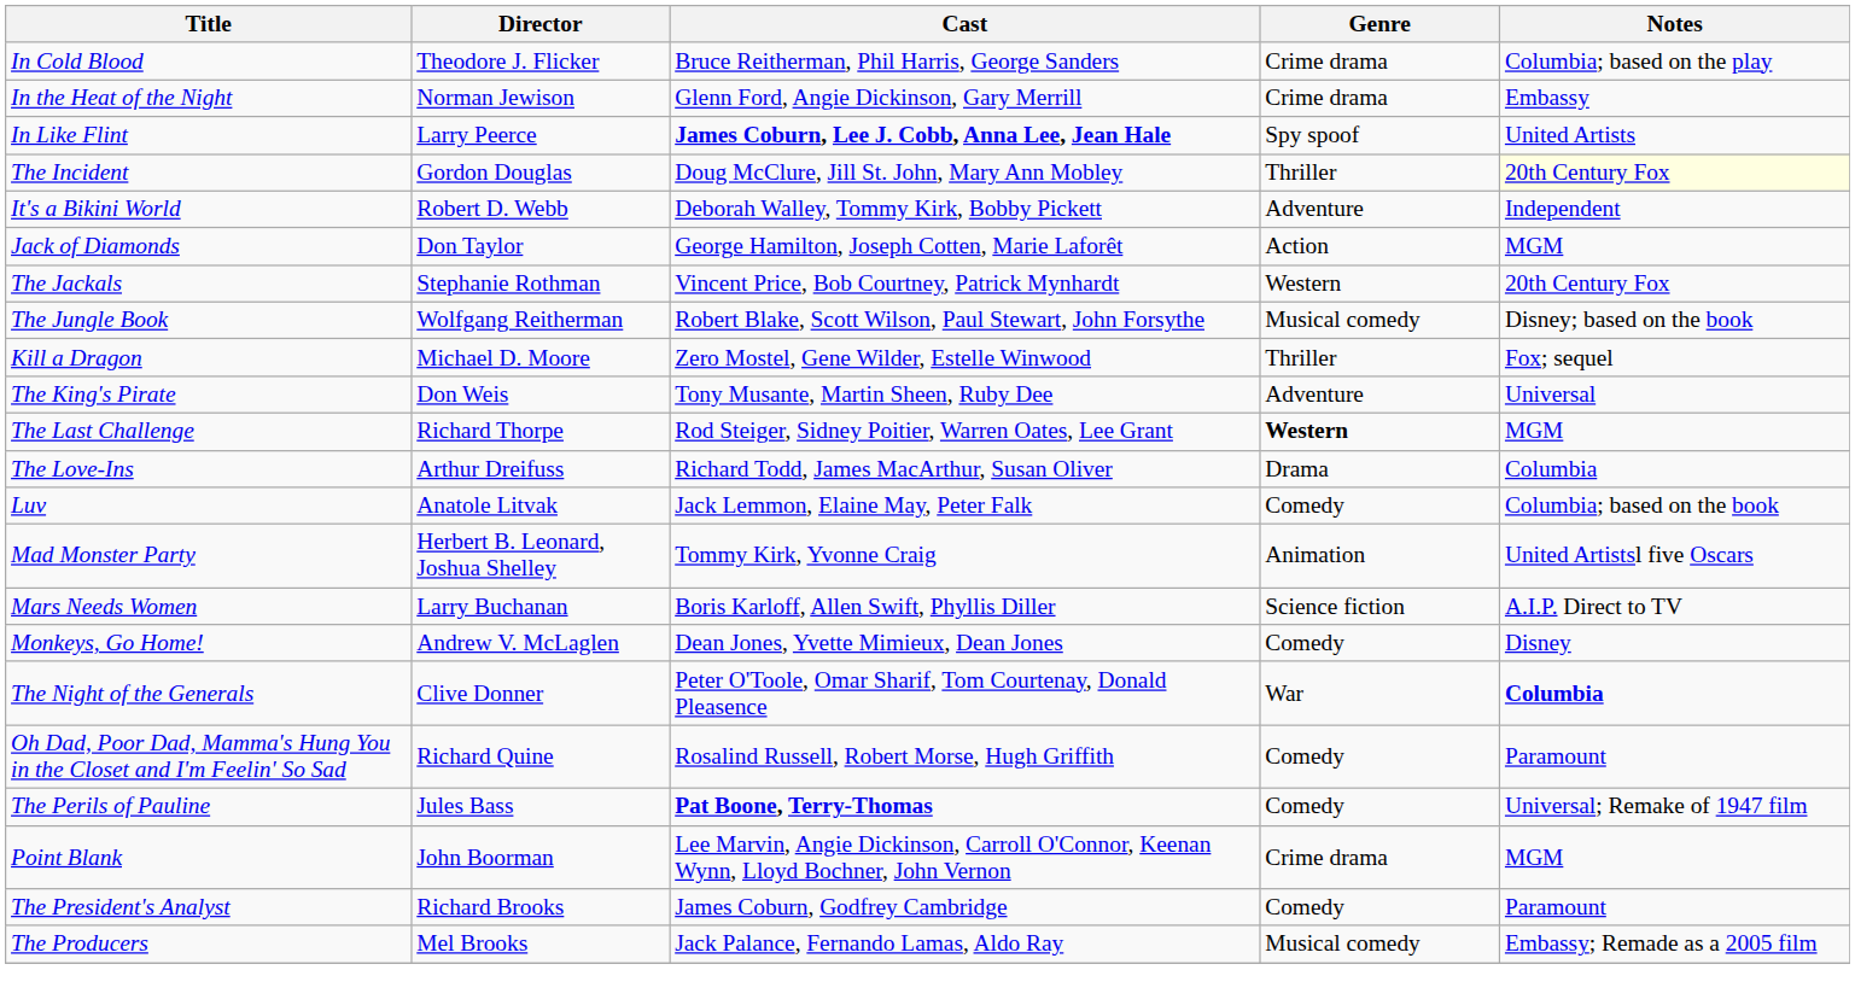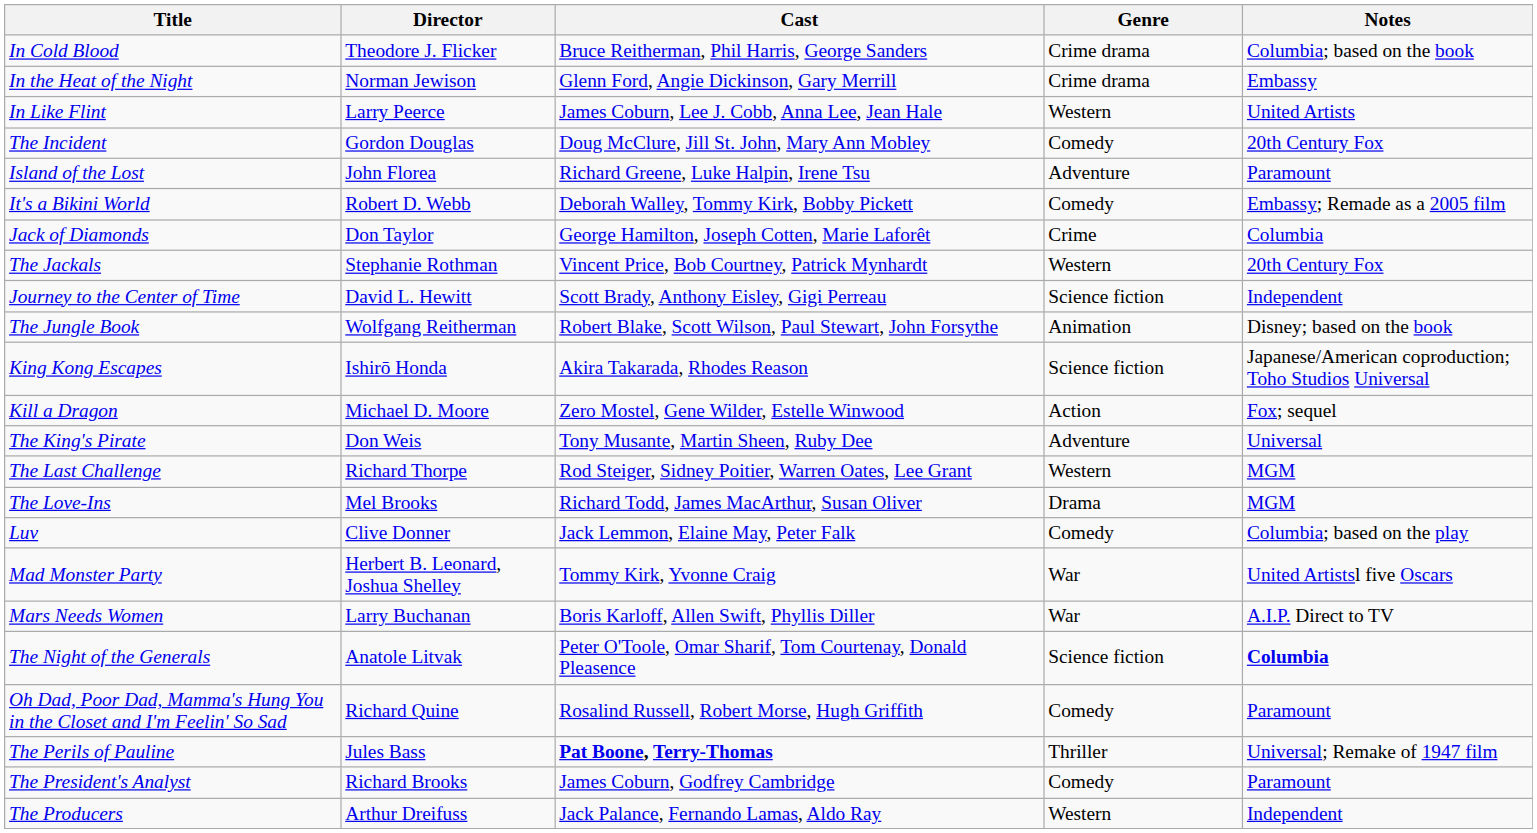 <table class="wikitable" style="width:100%;">
 <tr>
 <th style="width:22%;">Title</th>
 <th style="width:14%;">Director</th>
 <th style="width:32%;">Cast</th>
 <th style="width:13%;">Genre</th>
 <th style="width:19%;">Notes</th>
 </tr>
 <tr>
 <td><em><a href='#'>In Cold Blood</a></em></td>
 <td><a href='#'>Theodore J. Flicker</a></td>
 <td><a href='#'>Bruce Reitherman</a>, <a href='#'>Phil Harris</a>, <a href='#'>George Sanders</a></td>
 <td>Crime drama</td>
-<td><a href='#'>Columbia</a>; based on the <a href='#'>play</a></td>
+<td><a href='#'>Columbia</a>; based on the <a href='#'>book</a></td>
 </tr>
 <tr>
 <td><em><a href='#'>In the Heat of the Night</a></em></td>
 <td><a href='#'>Norman Jewison</a></td>
 <td><a href='#'>Glenn Ford</a>, <a href='#'>Angie Dickinson</a>, <a href='#'>Gary Merrill</a></td>
 <td>Crime drama</td>
 <td><a href='#'>Embassy</a></td>
 </tr>
 <tr>
 <td><em><a href='#'>In Like Flint</a></em></td>
 <td><a href='#'>Larry Peerce</a></td>
-<td><strong><a href='#'>James Coburn</a>, <a href='#'>Lee J. Cobb</a>, <a href='#'>Anna Lee</a>, <a href='#'>Jean Hale</a></strong></td>
-<td>Spy spoof</td>
+<td><a href='#'>James Coburn</a>, <a href='#'>Lee J. Cobb</a>, <a href='#'>Anna Lee</a>, <a href='#'>Jean Hale</a></td>
+<td>Western</td>
 <td><a href='#'>United Artists</a></td>
 </tr>
 <tr>
 <td><em><a href='#'>The Incident</a></em></td>
 <td><a href='#'>Gordon Douglas</a></td>
 <td><a href='#'>Doug McClure</a>, <a href='#'>Jill St. John</a>, <a href='#'>Mary Ann Mobley</a></td>
-<td>Thriller</td>
-<td style="background: lightyellow;"><a href='#'>20th Century Fox</a></td>
+<td>Comedy</td>
+<td><a href='#'>20th Century Fox</a></td>
+</tr>
+<tr>
+<td><em><a href='#'>Island of the Lost</a></em></td>
+<td><a href='#'>John Florea</a></td>
+<td><a href='#'>Richard Greene</a>, <a href='#'>Luke Halpin</a>, <a href='#'>Irene Tsu</a></td>
+<td>Adventure</td>
+<td><a href='#'>Paramount</a></td>
 </tr>
 <tr>
 <td><em><a href='#'>It's a Bikini World</a></em></td>
 <td><a href='#'>Robert D. Webb</a></td>
 <td><a href='#'>Deborah Walley</a>, <a href='#'>Tommy Kirk</a>, <a href='#'>Bobby Pickett</a></td>
-<td>Adventure</td>
-<td><a href='#'>Independent</a></td>
+<td>Comedy</td>
+<td><a href='#'>Embassy</a>; Remade as a <a href='#'>2005 film</a></td>
 </tr>
 <tr>
 <td><em><a href='#'>Jack of Diamonds</a></em></td>
 <td><a href='#'>Don Taylor</a></td>
 <td><a href='#'>George Hamilton</a>, <a href='#'>Joseph Cotten</a>, <a href='#'>Marie Laforêt</a></td>
-<td>Action</td>
-<td><a href='#'>MGM</a></td>
+<td>Crime</td>
+<td><a href='#'>Columbia</a></td>
 </tr>
 <tr>
 <td><em><a href='#'>The Jackals</a></em></td>
 <td><a href='#'>Stephanie Rothman</a></td>
 <td><a href='#'>Vincent Price</a>, <a href='#'>Bob Courtney</a>, <a href='#'>Patrick Mynhardt</a></td>
 <td>Western</td>
 <td><a href='#'>20th Century Fox</a></td>
 </tr>
 <tr>
+<td><em><a href='#'>Journey to the Center of Time</a></em></td>
+<td><a href='#'>David L. Hewitt</a></td>
+<td><a href='#'>Scott Brady</a>, <a href='#'>Anthony Eisley</a>, <a href='#'>Gigi Perreau</a></td>
+<td>Science fiction</td>
+<td><a href='#'>Independent</a></td>
+</tr>
+<tr>
 <td><em><a href='#'>The Jungle Book</a></em></td>
 <td><a href='#'>Wolfgang Reitherman</a></td>
 <td><a href='#'>Robert Blake</a>, <a href='#'>Scott Wilson</a>, <a href='#'>Paul Stewart</a>, <a href='#'>John Forsythe</a></td>
-<td>Musical comedy</td>
+<td>Animation</td>
 <td>Disney; based on the <a href='#'>book</a></td>
+</tr>
+<tr>
+<td><em><a href='#'>King Kong Escapes</a></em></td>
+<td><a href='#'>Ishirō Honda</a></td>
+<td><a href='#'>Akira Takarada</a>, <a href='#'>Rhodes Reason</a></td>
+<td>Science fiction</td>
+<td>Japanese/American coproduction; <a href='#'>Toho Studios</a> <a href='#'>Universal</a></td>
 </tr>
 <tr>
 <td><em><a href='#'>Kill a Dragon</a></em></td>
 <td><a href='#'>Michael D. Moore</a></td>
 <td><a href='#'>Zero Mostel</a>, <a href='#'>Gene Wilder</a>, <a href='#'>Estelle Winwood</a></td>
-<td>Thriller</td>
+<td>Action</td>
 <td><a href='#'>Fox</a>; sequel</td>
 </tr>
 <tr>
 <td><em><a href='#'>The King's Pirate</a></em></td>
 <td><a href='#'>Don Weis</a></td>
 <td><a href='#'>Tony Musante</a>, <a href='#'>Martin Sheen</a>, <a href='#'>Ruby Dee</a></td>
 <td>Adventure</td>
 <td><a href='#'>Universal</a></td>
 </tr>
 <tr>
 <td><em><a href='#'>The Last Challenge</a></em></td>
 <td><a href='#'>Richard Thorpe</a></td>
 <td><a href='#'>Rod Steiger</a>, <a href='#'>Sidney Poitier</a>, <a href='#'>Warren Oates</a>, <a href='#'>Lee Grant</a></td>
-<td><strong>Western</strong></td>
+<td>Western</td>
 <td><a href='#'>MGM</a></td>
 </tr>
 <tr>
 <td><em><a href='#'>The Love-Ins</a></em></td>
-<td><a href='#'>Arthur Dreifuss</a></td>
+<td><a href='#'>Mel Brooks</a></td>
 <td><a href='#'>Richard Todd</a>, <a href='#'>James MacArthur</a>, <a href='#'>Susan Oliver</a></td>
 <td>Drama</td>
-<td><a href='#'>Columbia</a></td>
+<td><a href='#'>MGM</a></td>
 </tr>
 <tr>
 <td><em><a href='#'>Luv</a></em></td>
-<td><a href='#'>Anatole Litvak</a></td>
+<td><a href='#'>Clive Donner</a></td>
 <td><a href='#'>Jack Lemmon</a>, <a href='#'>Elaine May</a>, <a href='#'>Peter Falk</a></td>
 <td>Comedy</td>
-<td><a href='#'>Columbia</a>; based on the <a href='#'>book</a></td>
+<td><a href='#'>Columbia</a>; based on the <a href='#'>play</a></td>
 </tr>
 <tr>
 <td><em><a href='#'>Mad Monster Party</a></em></td>
 <td><a href='#'>Herbert B. Leonard</a>, <a href='#'>Joshua Shelley</a></td>
 <td><a href='#'>Tommy Kirk</a>, <a href='#'>Yvonne Craig</a></td>
-<td>Animation</td>
+<td>War</td>
 <td><a href='#'>United Artists</a>l five <a href='#'>Oscars</a></td>
 </tr>
 <tr>
 <td><em><a href='#'>Mars Needs Women</a></em></td>
 <td><a href='#'>Larry Buchanan</a></td>
 <td><a href='#'>Boris Karloff</a>, <a href='#'>Allen Swift</a>, <a href='#'>Phyllis Diller</a></td>
-<td>Science fiction</td>
+<td>War</td>
 <td><a href='#'>A.I.P.</a> Direct to TV</td>
 </tr>
 <tr>
-<td><em><a href='#'>Monkeys, Go Home!</a></em></td>
-<td><a href='#'>Andrew V. McLaglen</a></td>
-<td><a href='#'>Dean Jones</a>, <a href='#'>Yvette Mimieux</a>, <a href='#'>Dean Jones</a></td>
-<td>Comedy</td>
-<td><a href='#'>Disney</a></td>
-</tr>
-<tr>
 <td><em><a href='#'>The Night of the Generals</a></em></td>
-<td><a href='#'>Clive Donner</a></td>
+<td><a href='#'>Anatole Litvak</a></td>
 <td><a href='#'>Peter O'Toole</a>, <a href='#'>Omar Sharif</a>, <a href='#'>Tom Courtenay</a>, <a href='#'>Donald Pleasence</a></td>
-<td>War</td>
+<td>Science fiction</td>
 <td><strong><a href='#'>Columbia</a></strong></td>
 </tr>
 <tr>
 <td><em><a href='#'>Oh Dad, Poor Dad, Mamma's Hung You in the Closet and I'm Feelin' So Sad</a></em></td>
 <td><a href='#'>Richard Quine</a></td>
 <td><a href='#'>Rosalind Russell</a>, <a href='#'>Robert Morse</a>, <a href='#'>Hugh Griffith</a></td>
 <td>Comedy</td>
 <td><a href='#'>Paramount</a></td>
 </tr>
 <tr>
 <td><em><a href='#'>The Perils of Pauline</a></em></td>
 <td><a href='#'>Jules Bass</a></td>
 <td><strong><a href='#'>Pat Boone</a>, <a href='#'>Terry-Thomas</a></strong></td>
-<td>Comedy</td>
+<td>Thriller</td>
 <td><a href='#'>Universal</a>; Remake of <a href='#'>1947 film</a></td>
-</tr>
-<tr>
-<td><em><a href='#'>Point Blank</a></em></td>
-<td><a href='#'>John Boorman</a></td>
-<td><a href='#'>Lee Marvin</a>, <a href='#'>Angie Dickinson</a>, <a href='#'>Carroll O'Connor</a>, <a href='#'>Keenan Wynn</a>, <a href='#'>Lloyd Bochner</a>, <a href='#'>John Vernon</a></td>
-<td>Crime drama</td>
-<td><a href='#'>MGM</a></td>
 </tr>
 <tr>
 <td><em><a href='#'>The President's Analyst</a></em></td>
 <td><a href='#'>Richard Brooks</a></td>
 <td><a href='#'>James Coburn</a>, <a href='#'>Godfrey Cambridge</a></td>
 <td>Comedy</td>
 <td><a href='#'>Paramount</a></td>
 </tr>
 <tr>
 <td><em><a href='#'>The Producers</a></em></td>
-<td><a href='#'>Mel Brooks</a></td>
+<td><a href='#'>Arthur Dreifuss</a></td>
 <td><a href='#'>Jack Palance</a>, <a href='#'>Fernando Lamas</a>, <a href='#'>Aldo Ray</a></td>
-<td>Musical comedy</td>
-<td><a href='#'>Embassy</a>; Remade as a <a href='#'>2005 film</a></td>
+<td>Western</td>
+<td><a href='#'>Independent</a></td>
 </tr>
 <tr>
 </tr>
 </table>
